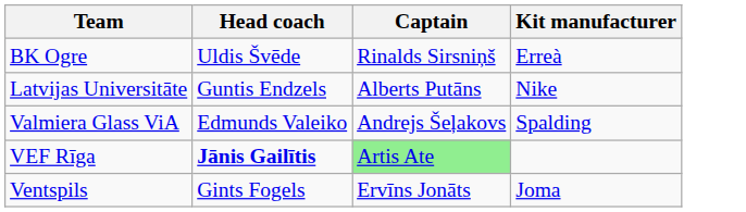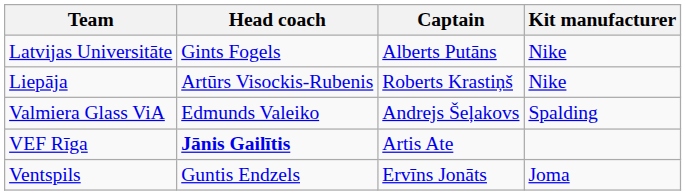 <table class="wikitable sortable" style="text-align: left;">
 <tr>
 <th>Team</th>
 <th>Head coach</th>
 <th>Captain</th>
 <th>Kit manufacturer</th>
 </tr>
 <tr>
-<td><a href='#'>BK Ogre</a></td>
-<td> <a href='#'>Uldis Švēde</a></td>
-<td> <a href='#'>Rinalds Sirsniņš</a></td>
-<td><a href='#'>Erreà</a></td>
+<td><a href='#'>Latvijas Universitāte</a></td>
+<td> <a href='#'>Gints Fogels</a></td>
+<td> <a href='#'>Alberts Putāns</a></td>
+<td><a href='#'>Nike</a></td>
 </tr>
 <tr>
-<td><a href='#'>Latvijas Universitāte</a></td>
-<td> <a href='#'>Guntis Endzels</a></td>
-<td> <a href='#'>Alberts Putāns</a></td>
+<td><a href='#'>Liepāja</a></td>
+<td> <a href='#'>Artūrs Visockis-Rubenis</a></td>
+<td> <a href='#'>Roberts Krastiņš</a></td>
 <td><a href='#'>Nike</a></td>
 </tr>
 <tr>
 <td><a href='#'>Valmiera Glass ViA</a></td>
 <td> <a href='#'>Edmunds Valeiko</a></td>
 <td> <a href='#'>Andrejs Šeļakovs</a></td>
 <td><a href='#'>Spalding</a></td>
 </tr>
 <tr>
 <td><a href='#'>VEF Rīga</a></td>
 <td><strong> <a href='#'>Jānis Gailītis</a></strong></td>
-<td style="background: lightgreen;"> <a href='#'>Artis Ate</a></td>
+<td> <a href='#'>Artis Ate</a></td>
 <td></td>
 </tr>
 <tr>
 <td><a href='#'>Ventspils</a></td>
-<td> <a href='#'>Gints Fogels</a></td>
+<td> <a href='#'>Guntis Endzels</a></td>
 <td> <a href='#'>Ervīns Jonāts</a></td>
 <td><a href='#'>Joma</a></td>
 </tr>
 </table>
